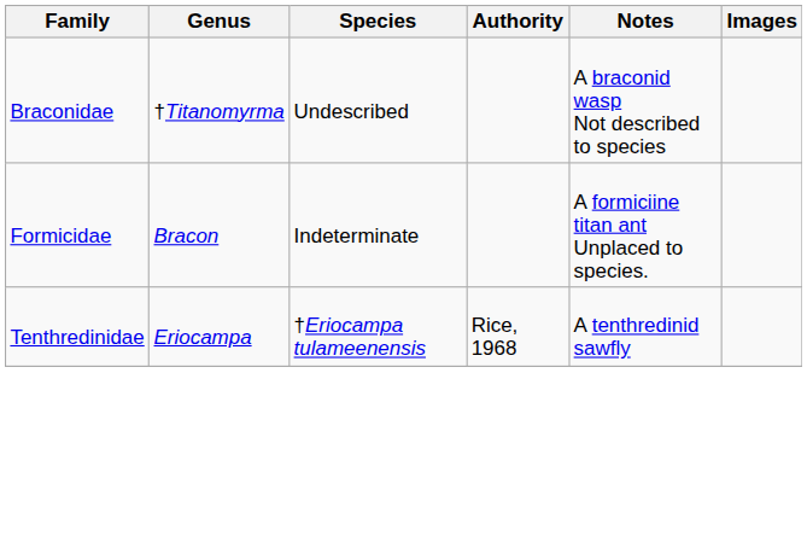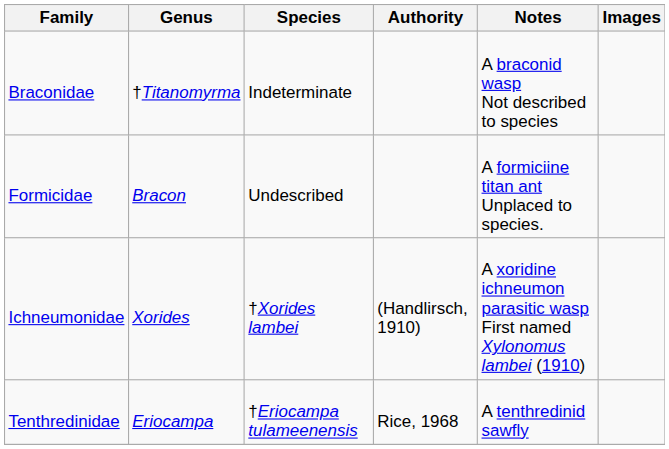 <table class="wikitable sortable"  style="margin:auto; width:100%;">
 <tr>
 <th>Family</th>
 <th>Genus</th>
 <th>Species</th>
 <th>Authority</th>
 <th>Notes</th>
 <th>Images</th>
 </tr>
 <tr>
 <td><br><a href='#'>Braconidae</a></td>
 <td><br>†<em><a href='#'>Titanomyrma</a></em></td>
-<td><br>Undescribed</td>
+<td><br>Indeterminate</td>
 <td></td>
 <td><br>A <a href='#'>braconid wasp</a><br> Not described to species</td>
 <td><br></td>
 </tr>
 <tr>
 <td><br><a href='#'>Formicidae</a></td>
 <td><br><em><a href='#'>Bracon</a></em></td>
-<td><br>Indeterminate</td>
+<td><br>Undescribed</td>
 <td></td>
 <td><br>A <a href='#'>formiciine titan ant</a><br> Unplaced to species.</td>
+<td><br></td>
+</tr>
+<tr>
+<td><br><a href='#'>Ichneumonidae</a></td>
+<td><br><em><a href='#'>Xorides</a></em></td>
+<td><br>†<em><a href='#'>Xorides lambei</a></em></td>
+<td><br>(Handlirsch, 1910)</td>
+<td><br>A <a href='#'>xoridine</a> <a href='#'>ichneumon parasitic wasp</a><br> First named <em><a href='#'>Xylonomus lambei</a></em> (<a href='#'>1910</a>)</td>
 <td><br></td>
 </tr>
 <tr>
 <td><br><a href='#'>Tenthredinidae</a></td>
 <td><br><em><a href='#'>Eriocampa</a></em></td>
 <td><br>†<em><a href='#'>Eriocampa tulameenensis</a></em></td>
 <td><br>Rice, 1968</td>
 <td><br>A <a href='#'>tenthredinid</a> <a href='#'>sawfly</a></td>
 <td><br></td>
 </tr>
 <tr>
 </tr>
 </table>
